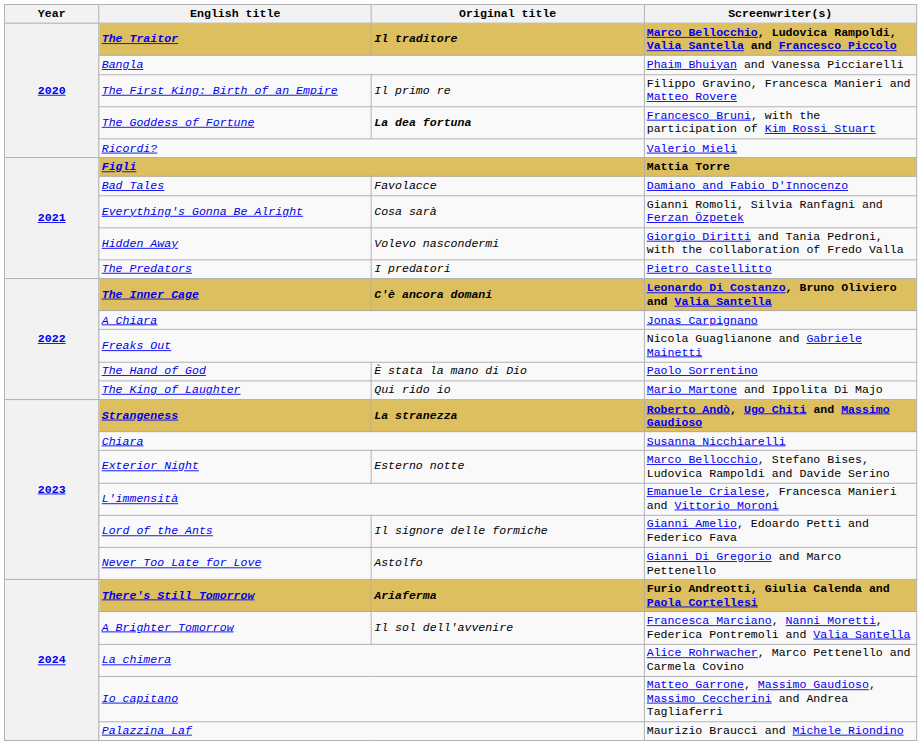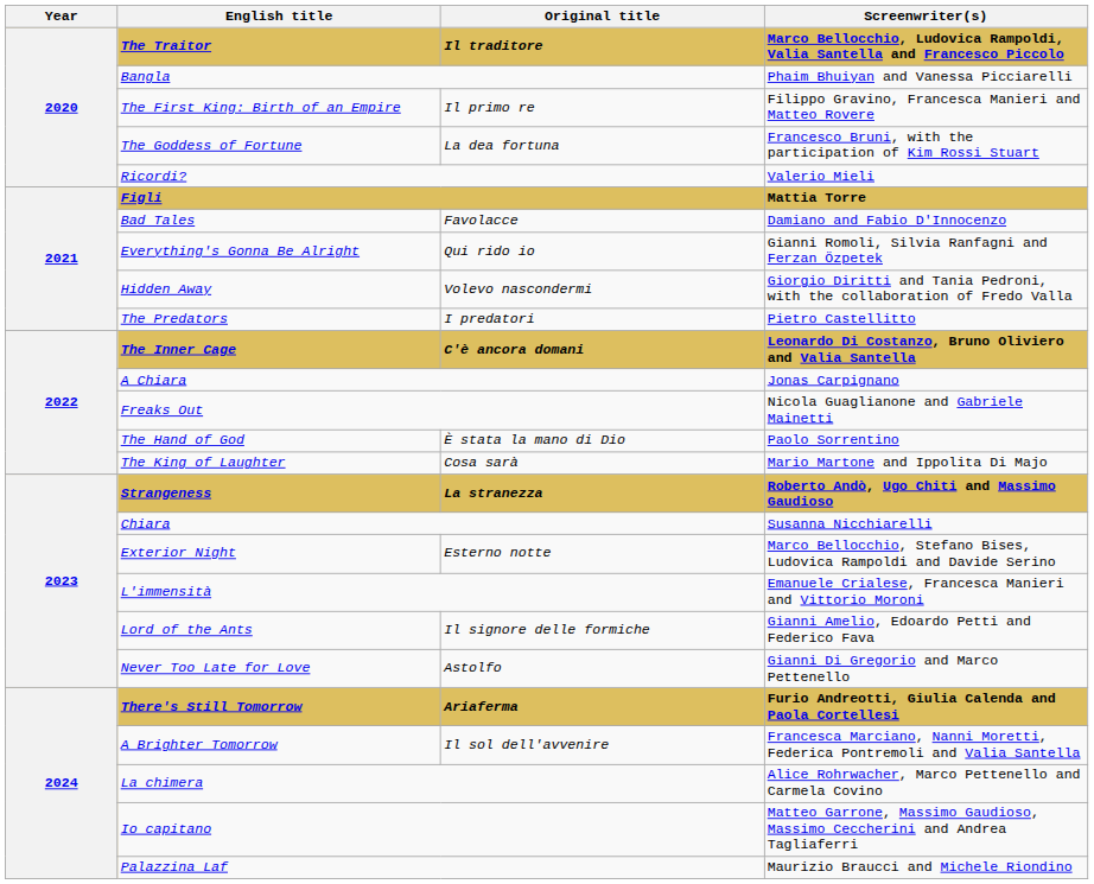 <table class="wikitable">
 <tr>
 <th width="100">Year</th>
 <th width="300">English title</th>
 <th width="300">Original title</th>
 <th width="300">Screenwriter(s)</th>
 </tr>
 <tr style="background:#DDBF5F;">
 <th rowspan="5" align="center"><a href='#'>2020</a><br></th>
 <td><strong><em><a href='#'>The Traitor</a></em></strong></td>
 <td><strong><em>Il traditore</em></strong></td>
 <td><strong><a href='#'>Marco Bellocchio</a>, Ludovica Rampoldi, <a href='#'>Valia Santella</a> and <a href='#'>Francesco Piccolo</a></strong></td>
 </tr>
 <tr>
 <td colspan="2"><em><a href='#'>Bangla</a></em></td>
 <td><a href='#'>Phaim Bhuiyan</a> and Vanessa Picciarelli</td>
 </tr>
 <tr>
 <td><em><a href='#'>The First King: Birth of an Empire</a></em></td>
 <td><em>Il primo re</em></td>
 <td>Filippo Gravino, Francesca Manieri and <a href='#'>Matteo Rovere</a></td>
 </tr>
 <tr>
 <td><em><a href='#'>The Goddess of Fortune</a></em></td>
-<td><strong><em>La dea fortuna</em></strong></td>
+<td><em>La dea fortuna</em></td>
 <td><a href='#'>Francesco Bruni</a>, with the participation of <a href='#'>Kim Rossi Stuart</a></td>
 </tr>
 <tr>
 <td colspan="2"><em><a href='#'>Ricordi?</a></em></td>
 <td><a href='#'>Valerio Mieli</a></td>
 </tr>
 <tr style="background:#DDBF5F;">
 <th rowspan="5" align="center"><a href='#'>2021</a><br></th>
 <td colspan="2"><strong><em><a href='#'>Figli</a></em></strong></td>
 <td><strong>Mattia Torre</strong></td>
 </tr>
 <tr>
 <td><em><a href='#'>Bad Tales</a></em></td>
 <td><em>Favolacce</em></td>
 <td><a href='#'>Damiano and Fabio D'Innocenzo</a></td>
 </tr>
 <tr>
 <td><em><a href='#'>Everything's Gonna Be Alright</a></em></td>
-<td><em>Cosa sarà</em></td>
+<td><em>Qui rido io</em></td>
 <td>Gianni Romoli, Silvia Ranfagni and <a href='#'>Ferzan Özpetek</a></td>
 </tr>
 <tr>
 <td><em><a href='#'>Hidden Away</a></em></td>
 <td><em>Volevo nascondermi</em></td>
 <td><a href='#'>Giorgio Diritti</a> and Tania Pedroni, with the collaboration of Fredo Valla</td>
 </tr>
 <tr>
 <td><em><a href='#'>The Predators</a></em></td>
 <td><em>I predatori</em></td>
 <td><a href='#'>Pietro Castellitto</a></td>
 </tr>
 <tr style="background:#DDBF5F;">
 <th rowspan="5" align="center"><a href='#'>2022</a><br></th>
 <td><strong><em><a href='#'>The Inner Cage</a></em></strong></td>
 <td><strong><em>C'è ancora domani</em></strong></td>
 <td><strong><a href='#'>Leonardo Di Costanzo</a>, Bruno Oliviero and <a href='#'>Valia Santella</a></strong></td>
 </tr>
 <tr>
 <td colspan="2"><em><a href='#'>A Chiara</a></em></td>
 <td><a href='#'>Jonas Carpignano</a></td>
 </tr>
 <tr>
 <td colspan="2"><em><a href='#'>Freaks Out</a></em></td>
 <td>Nicola Guaglianone and <a href='#'>Gabriele Mainetti</a></td>
 </tr>
 <tr>
 <td><em><a href='#'>The Hand of God</a></em></td>
 <td><em>È stata la mano di Dio</em></td>
 <td><a href='#'>Paolo Sorrentino</a></td>
 </tr>
 <tr>
 <td><em><a href='#'>The King of Laughter</a></em></td>
-<td><em>Qui rido io</em></td>
+<td><em>Cosa sarà</em></td>
 <td><a href='#'>Mario Martone</a> and Ippolita Di Majo</td>
 </tr>
 <tr style="background:#DDBF5F;">
 <th rowspan="6" align="center"><a href='#'>2023</a><br></th>
 <td><strong><em><a href='#'>Strangeness</a></em></strong></td>
 <td><strong><em>La stranezza</em></strong></td>
 <td><strong><a href='#'>Roberto Andò</a>, <a href='#'>Ugo Chiti</a> and <a href='#'>Massimo Gaudioso</a></strong></td>
 </tr>
 <tr>
 <td colspan="2"><em><a href='#'>Chiara</a></em></td>
 <td><a href='#'>Susanna Nicchiarelli</a></td>
 </tr>
 <tr>
 <td><em><a href='#'>Exterior Night</a></em></td>
 <td><em>Esterno notte</em></td>
 <td><a href='#'>Marco Bellocchio</a>, Stefano Bises, Ludovica Rampoldi and Davide Serino</td>
 </tr>
 <tr>
 <td colspan="2"><em><a href='#'>L'immensità</a></em></td>
 <td><a href='#'>Emanuele Crialese</a>, Francesca Manieri and <a href='#'>Vittorio Moroni</a></td>
 </tr>
 <tr>
 <td><em><a href='#'>Lord of the Ants</a></em></td>
 <td><em>Il signore delle formiche</em></td>
 <td><a href='#'>Gianni Amelio</a>, Edoardo Petti and Federico Fava</td>
 </tr>
 <tr>
 <td><em><a href='#'>Never Too Late for Love</a></em></td>
 <td><em>Astolfo</em></td>
 <td><a href='#'>Gianni Di Gregorio</a> and Marco Pettenello</td>
 </tr>
 <tr style="background:#DDBF5F;">
 <th rowspan="5" align="center"><a href='#'>2024</a><br></th>
 <td><strong><em><a href='#'>There's Still Tomorrow</a></em></strong></td>
 <td><strong><em>Ariaferma</em></strong></td>
 <td><strong>Furio Andreotti, Giulia Calenda and <a href='#'>Paola Cortellesi</a></strong></td>
 </tr>
 <tr>
 <td><em><a href='#'>A Brighter Tomorrow</a></em></td>
 <td><em>Il sol dell'avvenire</em></td>
 <td><a href='#'>Francesca Marciano</a>, <a href='#'>Nanni Moretti</a>, Federica Pontremoli and <a href='#'>Valia Santella</a></td>
 </tr>
 <tr>
 <td colspan="2"><em><a href='#'>La chimera</a></em></td>
 <td><a href='#'>Alice Rohrwacher</a>, Marco Pettenello and Carmela Covino</td>
 </tr>
 <tr>
 <td colspan="2"><em><a href='#'>Io capitano</a></em></td>
 <td><a href='#'>Matteo Garrone</a>, <a href='#'>Massimo Gaudioso</a>, <a href='#'>Massimo Ceccherini</a> and Andrea Tagliaferri</td>
 </tr>
 <tr>
 <td colspan="2"><em><a href='#'>Palazzina Laf</a></em></td>
 <td>Maurizio Braucci and <a href='#'>Michele Riondino</a></td>
 </tr>
 </table>
